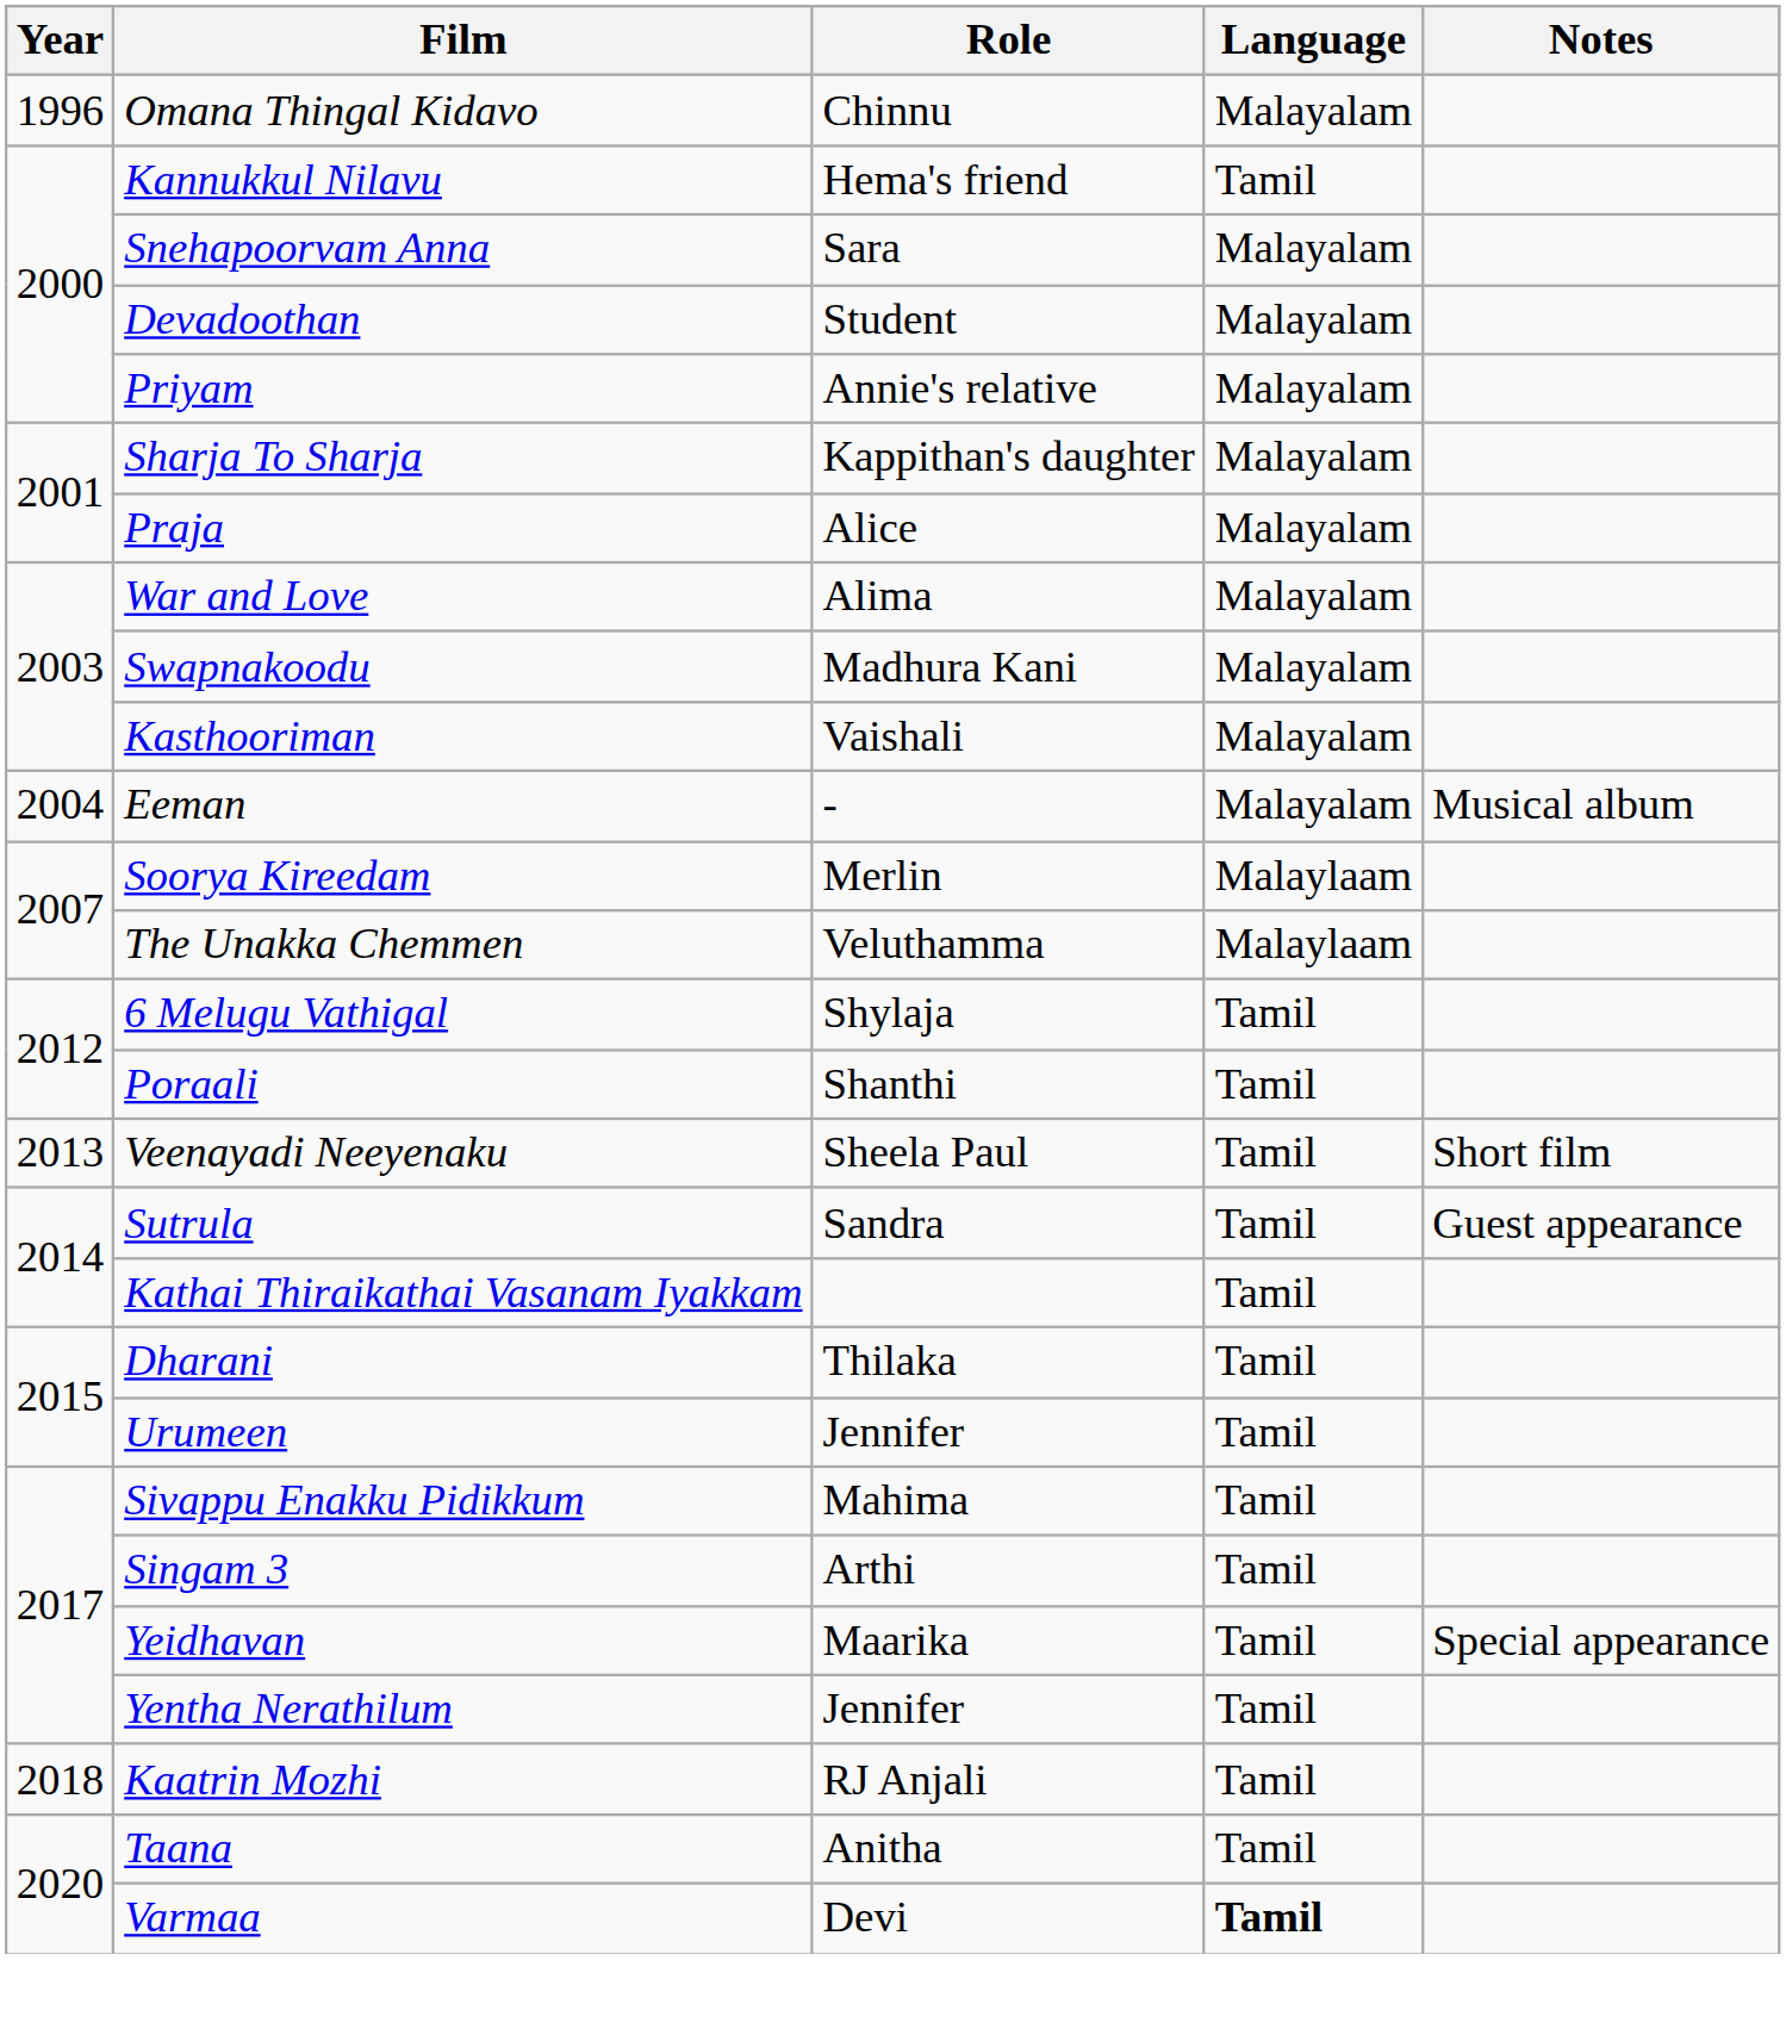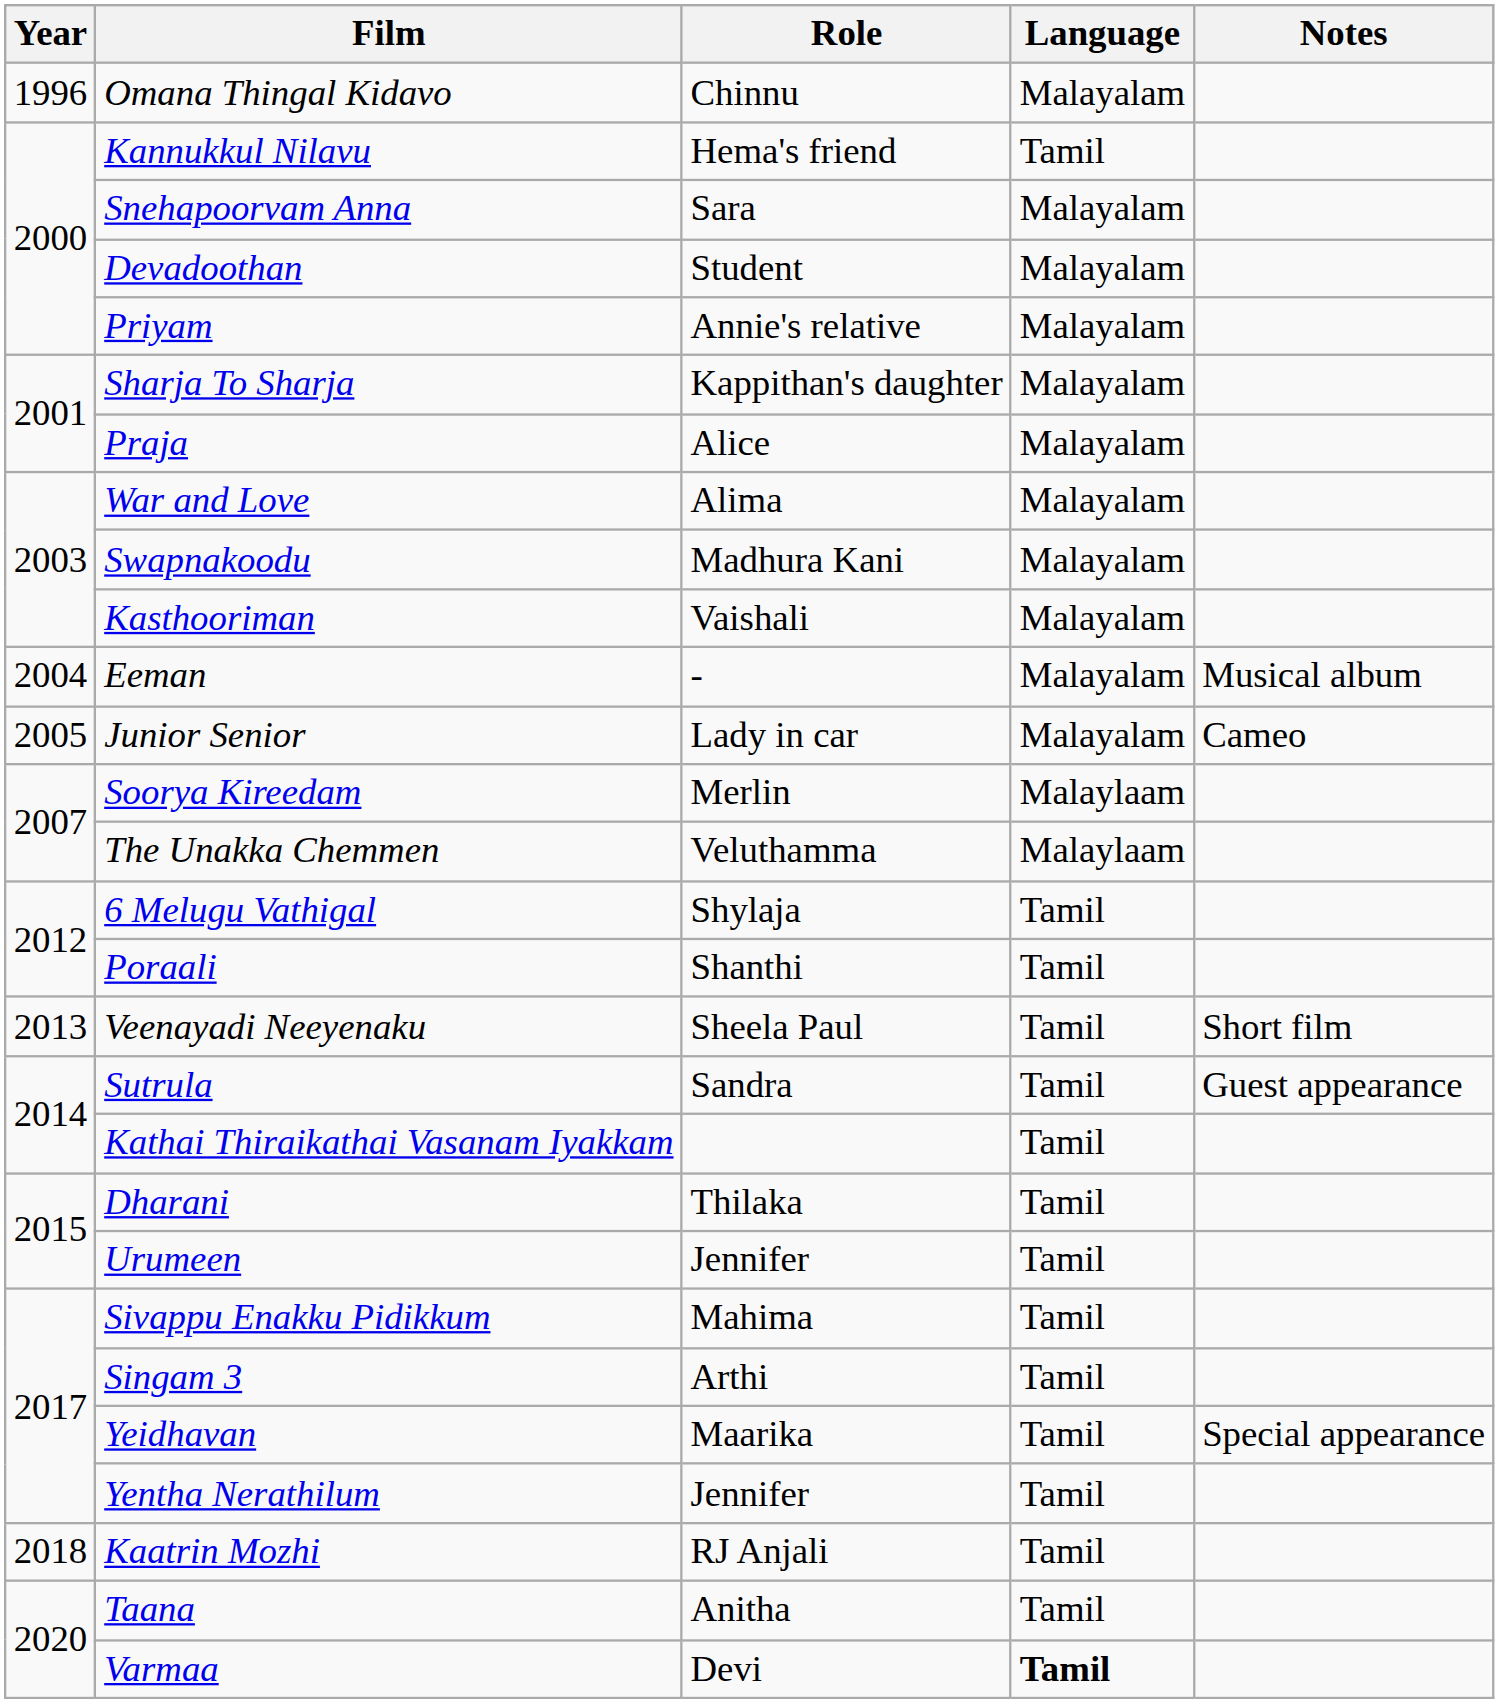 <table class="wikitable">
 <tr style="text-align:center; background:#ccc;">
 <th>Year</th>
 <th>Film</th>
 <th>Role</th>
 <th>Language</th>
 <th>Notes</th>
 </tr>
 <tr>
 <td>1996</td>
 <td><em>Omana Thingal Kidavo</em></td>
 <td>Chinnu</td>
 <td>Malayalam</td>
 <td></td>
 </tr>
 <tr>
 <td rowspan="4">2000</td>
 <td><em><a href='#'>Kannukkul Nilavu</a></em></td>
 <td>Hema's friend</td>
 <td>Tamil</td>
 <td></td>
 </tr>
 <tr>
 <td><em><a href='#'>Snehapoorvam Anna</a></em></td>
 <td>Sara</td>
 <td>Malayalam</td>
 <td></td>
 </tr>
 <tr>
 <td><em><a href='#'>Devadoothan</a></em></td>
 <td>Student</td>
 <td>Malayalam</td>
 <td></td>
 </tr>
 <tr>
 <td><em><a href='#'>Priyam</a></em></td>
 <td>Annie's relative</td>
 <td>Malayalam</td>
 <td></td>
 </tr>
 <tr>
 <td rowspan="2">2001</td>
 <td><em><a href='#'>Sharja To Sharja</a></em></td>
 <td>Kappithan's daughter</td>
 <td>Malayalam</td>
 <td></td>
 </tr>
 <tr>
 <td><em><a href='#'>Praja</a></em></td>
 <td>Alice</td>
 <td>Malayalam</td>
 <td></td>
 </tr>
 <tr>
 <td rowspan="3">2003</td>
 <td><em><a href='#'>War and Love</a></em></td>
 <td>Alima</td>
 <td>Malayalam</td>
 <td></td>
 </tr>
 <tr>
 <td><em><a href='#'>Swapnakoodu</a></em></td>
 <td>Madhura Kani</td>
 <td>Malayalam</td>
 <td></td>
 </tr>
 <tr>
 <td><em><a href='#'>Kasthooriman</a></em></td>
 <td>Vaishali</td>
 <td>Malayalam</td>
 <td></td>
 </tr>
 <tr>
 <td>2004</td>
 <td><em>Eeman</em></td>
 <td>-</td>
 <td>Malayalam</td>
 <td>Musical album</td>
+</tr>
+<tr>
+<td>2005</td>
+<td><em>Junior Senior</em></td>
+<td>Lady in car</td>
+<td>Malayalam</td>
+<td>Cameo</td>
 </tr>
 <tr>
 <td rowspan="2">2007</td>
 <td><em><a href='#'>Soorya Kireedam</a></em></td>
 <td>Merlin</td>
 <td>Malaylaam</td>
 <td></td>
 </tr>
 <tr>
 <td><em>The Unakka Chemmen</em></td>
 <td>Veluthamma</td>
 <td>Malaylaam</td>
 <td></td>
 </tr>
 <tr>
 <td rowspan="2">2012</td>
 <td><em><a href='#'>6 Melugu Vathigal</a></em></td>
 <td>Shylaja</td>
 <td>Tamil</td>
 <td></td>
 </tr>
 <tr>
 <td><em><a href='#'>Poraali</a></em></td>
 <td>Shanthi</td>
 <td>Tamil</td>
 <td></td>
 </tr>
 <tr>
 <td>2013</td>
 <td><em>Veenayadi Neeyenaku</em></td>
 <td>Sheela Paul</td>
 <td>Tamil</td>
 <td>Short film</td>
 </tr>
 <tr>
 <td rowspan="2">2014</td>
 <td><em><a href='#'>Sutrula</a></em></td>
 <td>Sandra</td>
 <td>Tamil</td>
 <td>Guest appearance</td>
 </tr>
 <tr>
 <td><em><a href='#'>Kathai Thiraikathai Vasanam Iyakkam</a></em></td>
 <td></td>
 <td>Tamil</td>
 <td></td>
 </tr>
 <tr>
 <td rowspan="2">2015</td>
 <td><em><a href='#'>Dharani</a></em></td>
 <td>Thilaka</td>
 <td>Tamil</td>
 <td></td>
 </tr>
 <tr>
 <td><em><a href='#'>Urumeen</a></em></td>
 <td>Jennifer</td>
 <td>Tamil</td>
 <td></td>
 </tr>
 <tr>
 <td rowspan="4">2017</td>
 <td><em><a href='#'>Sivappu Enakku Pidikkum</a></em></td>
 <td>Mahima</td>
 <td>Tamil</td>
 <td></td>
 </tr>
 <tr>
 <td><em><a href='#'>Singam 3</a></em></td>
 <td>Arthi</td>
 <td>Tamil</td>
 <td></td>
 </tr>
 <tr>
 <td><em><a href='#'>Yeidhavan</a></em></td>
 <td>Maarika</td>
 <td>Tamil</td>
 <td>Special appearance</td>
 </tr>
 <tr>
 <td><em><a href='#'>Yentha Nerathilum</a></em></td>
 <td>Jennifer</td>
 <td>Tamil</td>
 <td></td>
 </tr>
 <tr>
 <td>2018</td>
 <td><em><a href='#'>Kaatrin Mozhi</a></em></td>
 <td>RJ Anjali</td>
 <td>Tamil</td>
 <td></td>
 </tr>
 <tr>
 <td rowspan="2">2020</td>
 <td><em><a href='#'>Taana</a></em></td>
 <td>Anitha</td>
 <td>Tamil</td>
 <td></td>
 </tr>
 <tr>
 <td><em><a href='#'>Varmaa</a></em></td>
 <td>Devi</td>
 <td><strong>Tamil</strong></td>
 <td></td>
 </tr>
 </table>
